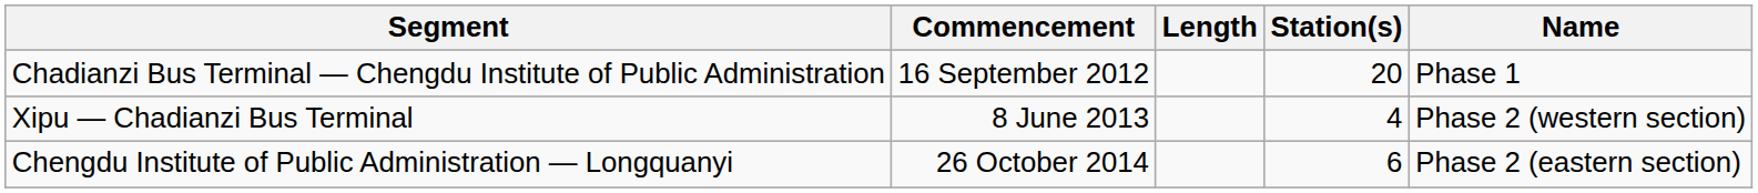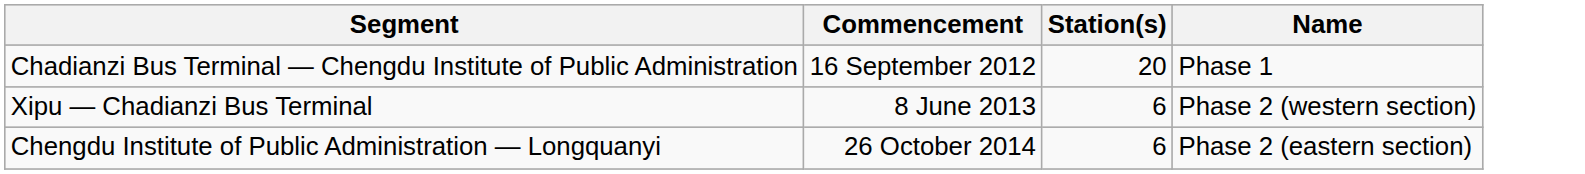 <table class="wikitable" style="border-collapse: collapse; text-align: right;">
 <tr>
 <th>Segment</th>
 <th>Commencement</th>
-<th>Length</th>
 <th>Station(s)</th>
 <th>Name</th>
 </tr>
 <tr>
 <td style="text-align: left;">Chadianzi Bus Terminal — Chengdu Institute of Public Administration</td>
 <td>16 September 2012</td>
-<td></td>
 <td>20</td>
 <td style="text-align: left;">Phase 1</td>
 </tr>
 <tr>
 <td style="text-align: left;">Xipu — Chadianzi Bus Terminal</td>
 <td>8 June 2013</td>
-<td></td>
-<td>4</td>
+<td>6</td>
 <td style="text-align: left;">Phase 2 (western section)</td>
 </tr>
 <tr>
 <td style="text-align: left;">Chengdu Institute of Public Administration — Longquanyi</td>
 <td>26 October 2014</td>
-<td></td>
 <td>6</td>
 <td style="text-align: left;">Phase 2 (eastern section)</td>
 </tr>
 </table>
